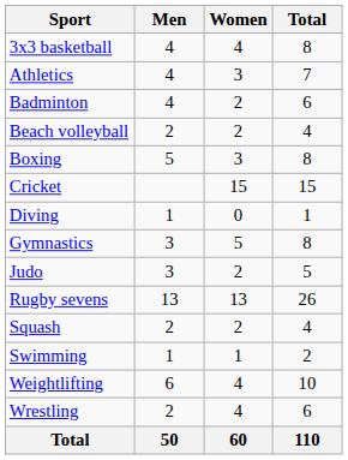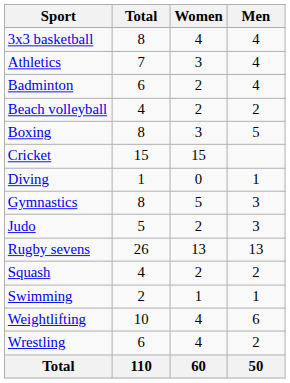 <table class="wikitable sortable" style="text-align:center;">
 <tr>
 <th width=110>Sport</th>
+<th width=55>Total</th>
+<th width=55>Women</th>
 <th width=55>Men</th>
-<th width=55>Women</th>
-<th width=55>Total</th>
 </tr>
 <tr>
 <td align=left><a href='#'>3x3 basketball</a></td>
+<td>8</td>
 <td>4</td>
 <td>4</td>
-<td>8</td>
 </tr>
 <tr>
 <td align=left><a href='#'>Athletics</a></td>
+<td>7</td>
+<td>3</td>
 <td>4</td>
-<td>3</td>
-<td>7</td>
 </tr>
 <tr>
 <td align=left><a href='#'>Badminton</a></td>
-<td>4</td>
-<td>2</td>
 <td>6</td>
-</tr>
-<tr>
-<td align=left><a href='#'>Beach volleyball</a></td>
-<td>2</td>
 <td>2</td>
 <td>4</td>
 </tr>
 <tr>
+<td align=left><a href='#'>Beach volleyball</a></td>
+<td>4</td>
+<td>2</td>
+<td>2</td>
+</tr>
+<tr>
 <td align=left><a href='#'>Boxing</a></td>
+<td>8</td>
+<td>3</td>
 <td>5</td>
-<td>3</td>
-<td>8</td>
 </tr>
 <tr>
 <td align=left><a href='#'>Cricket</a></td>
-<td></td>
 <td>15</td>
 <td>15</td>
+<td></td>
 </tr>
 <tr>
 <td align=left><a href='#'>Diving</a></td>
 <td>1</td>
 <td>0</td>
 <td>1</td>
 </tr>
 <tr>
 <td align=left><a href='#'>Gymnastics</a></td>
+<td>8</td>
+<td>5</td>
 <td>3</td>
-<td>5</td>
-<td>8</td>
 </tr>
 <tr>
 <td align=left><a href='#'>Judo</a></td>
+<td>5</td>
+<td>2</td>
 <td>3</td>
-<td>2</td>
-<td>5</td>
 </tr>
 <tr>
 <td align=left><a href='#'>Rugby sevens</a></td>
+<td>26</td>
 <td>13</td>
 <td>13</td>
-<td>26</td>
 </tr>
 <tr>
 <td align=left><a href='#'>Squash</a></td>
+<td>4</td>
 <td>2</td>
 <td>2</td>
-<td>4</td>
 </tr>
 <tr>
 <td align=left><a href='#'>Swimming</a></td>
+<td>2</td>
 <td>1</td>
 <td>1</td>
-<td>2</td>
 </tr>
 <tr>
 <td align=left><a href='#'>Weightlifting</a></td>
-<td>6</td>
-<td>4</td>
 <td>10</td>
-</tr>
-<tr>
-<td align=left><a href='#'>Wrestling</a></td>
-<td>2</td>
 <td>4</td>
 <td>6</td>
 </tr>
 <tr>
+<td align=left><a href='#'>Wrestling</a></td>
+<td>6</td>
+<td>4</td>
+<td>2</td>
+</tr>
+<tr>
 <th>Total</th>
+<th>110</th>
+<th>60</th>
 <th>50</th>
-<th>60</th>
-<th>110</th>
 </tr>
 </table>
